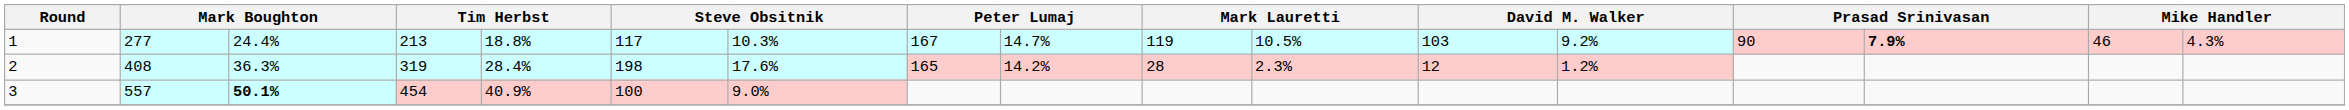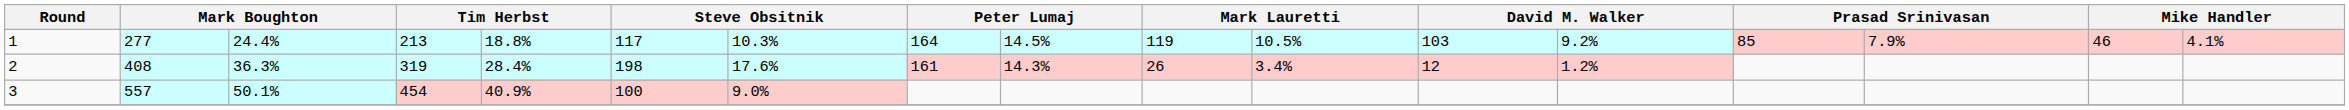 <table class="wikitable" style="width: 100%">
 <tr>
 <th>Round</th>
 <th colspan=2>Mark Boughton</th>
 <th colspan=2>Tim Herbst</th>
 <th colspan=2>Steve Obsitnik</th>
 <th colspan=2>Peter Lumaj</th>
 <th colspan=2>Mark Lauretti</th>
 <th colspan=2>David M. Walker</th>
 <th colspan=2>Prasad Srinivasan</th>
 <th colspan=2>Mike Handler</th>
 </tr>
 <tr>
 <td style="text-align: left;">1</td>
 <td style="background:#cff;">277</td>
 <td style="background:#cff;">24.4%</td>
 <td style="background:#cff;">213</td>
 <td style="background:#cff;">18.8%</td>
 <td style="background:#cff;">117</td>
 <td style="background:#cff;">10.3%</td>
-<td style="background:#cff;">167</td>
-<td style="background:#cff;">14.7%</td>
+<td style="background:#cff;">164</td>
+<td style="background:#cff;">14.5%</td>
 <td style="background:#cff;">119</td>
 <td style="background:#cff;">10.5%</td>
 <td style="background:#cff;">103</td>
 <td style="background:#cff;">9.2%</td>
-<td style="background:#fcc;">90</td>
-<td style="background:#fcc;"><strong>7.9%</strong></td>
+<td style="background:#fcc;">85</td>
+<td style="background:#fcc;">7.9%</td>
 <td style="background:#fcc;">46</td>
-<td style="background:#fcc;">4.3%</td>
+<td style="background:#fcc;">4.1%</td>
 </tr>
 <tr>
 <td style="text-align: left;">2</td>
 <td style="background:#cff;">408</td>
 <td style="background:#cff;">36.3%</td>
 <td style="background:#cff;">319</td>
 <td style="background:#cff;">28.4%</td>
 <td style="background:#cff;">198</td>
 <td style="background:#cff;">17.6%</td>
-<td style="background:#fcc;">165</td>
-<td style="background:#fcc;">14.2%</td>
-<td style="background:#fcc;">28</td>
-<td style="background:#fcc;">2.3%</td>
+<td style="background:#fcc;">161</td>
+<td style="background:#fcc;">14.3%</td>
+<td style="background:#fcc;">26</td>
+<td style="background:#fcc;">3.4%</td>
 <td style="background:#fcc;">12</td>
 <td style="background:#fcc;">1.2%</td>
 <td style="background:"></td>
 <td style="background:"></td>
 <td style="background:"></td>
 <td style="background:"></td>
 </tr>
 <tr>
 <td style="text-align: left;">3</td>
 <td style="background:#cff;">557</td>
-<td style="background:#cff;"><strong>50.1%</strong></td>
+<td style="background:#cff;">50.1%</td>
 <td style="background:#fcc;">454</td>
 <td style="background:#fcc;">40.9%</td>
 <td style="background:#fcc;">100</td>
 <td style="background:#fcc;">9.0%</td>
 <td style="background:"></td>
 <td style="background:"></td>
 <td style="background:"></td>
 <td style="background:"></td>
 <td style="background:"></td>
 <td style="background:"></td>
 <td style="background:"></td>
 <td style="background:"></td>
 <td style="background:"></td>
 <td style="background:"></td>
 </tr>
 <tr>
 </tr>
 </table>
